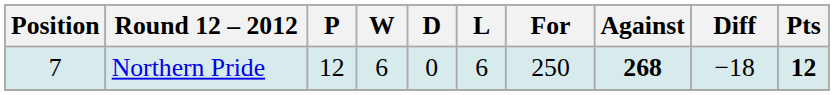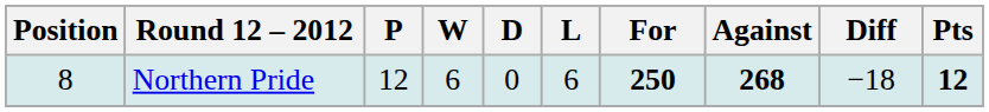 <table class="wikitable" style="text-align:center; font-size:85%;">
 <tr>
 <th width=40 abbr="Position">Position</th>
 <th width=100>Round 12 – 2012</th>
 <th width=20 abbr="Played">P</th>
 <th width=20 abbr="Won">W</th>
 <th width=20 abbr="Drawn">D</th>
 <th width=20 abbr="Lost">L</th>
 <th width=40 abbr="Points for">For</th>
 <th width=40 abbr="Points against">Against</th>
 <th width=40 abbr="Points difference">Diff</th>
 <th width=20 abbr="Points">Pts</th>
 </tr>
 <tr style="background: #d7ebed;">
-<td>7</td>
+<td>8</td>
 <td style="text-align:left;"> <a href='#'>Northern Pride</a></td>
 <td>12</td>
 <td>6</td>
 <td>0</td>
 <td>6</td>
-<td>250</td>
+<td><strong>250</strong></td>
 <td><strong>268</strong></td>
 <td>−18</td>
 <td><strong>12</strong></td>
 </tr>
 <tr>
 </tr>
 </table>
